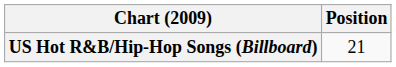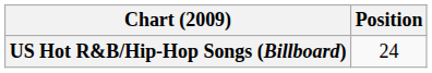 <table class="wikitable plainrowheaders" style="text-align:center">
 <tr>
 <th scope="col">Chart (2009)</th>
 <th scope="col">Position</th>
 </tr>
 <tr>
 <th scope="row">US Hot R&B/Hip-Hop Songs (<em>Billboard</em>)</th>
-<td>21</td>
+<td>24</td>
 </tr>
 </table>
